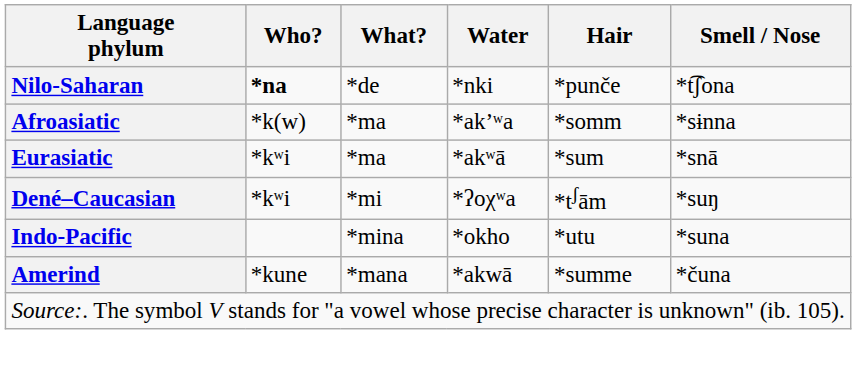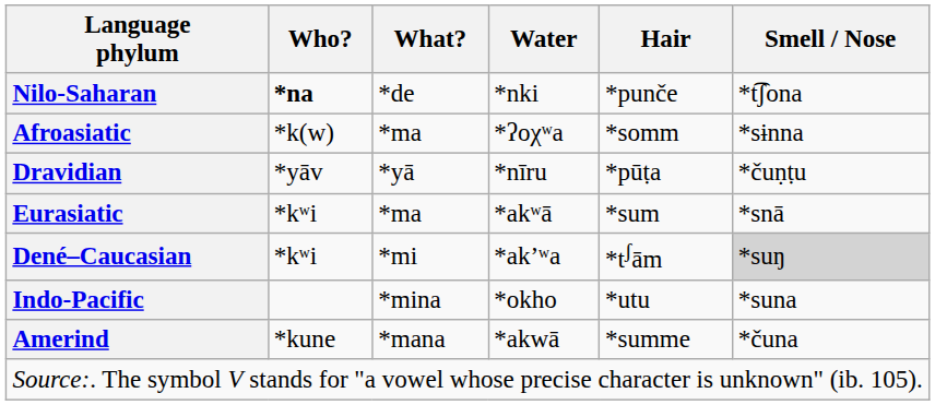 <table class="wikitable sortable" style="margin:.5em auto">
 <tr>
 <th scope="col">Language<br> phylum</th>
 <th scope="col">Who?</th>
 <th scope="col">What?</th>
 <th scope="col">Water</th>
 <th scope="col">Hair</th>
 <th scope="col">Smell / Nose</th>
 </tr>
 <tr>
 <th scope="row" style="text-align:left"><a href='#'>Nilo-Saharan</a></th>
 <td><strong>*na</strong></td>
 <td>*de</td>
 <td>*nki</td>
 <td>*punče</td>
 <td>*t͡ʃona</td>
 </tr>
 <tr>
 <th scope="row" style="text-align:left"><a href='#'>Afroasiatic</a></th>
 <td>*k(w)</td>
 <td>*ma</td>
-<td>*ak’ʷa</td>
+<td>*ʔoχʷa</td>
 <td>*somm</td>
 <td>*sɨnna</td>
+</tr>
+<tr>
+<th scope="row" style="text-align:left"><a href='#'>Dravidian</a></th>
+<td>*yāv</td>
+<td>*yā</td>
+<td>*nīru</td>
+<td>*pūṭa</td>
+<td>*čuṇṭu</td>
 </tr>
 <tr>
 <th scope="row" style="text-align:left"><a href='#'>Eurasiatic</a></th>
 <td>*kʷi</td>
 <td>*ma</td>
 <td>*akʷā</td>
 <td>*sum</td>
 <td>*snā</td>
 </tr>
 <tr>
 <th scope="row" style="text-align:left"><a href='#'>Dené–Caucasian</a></th>
 <td>*kʷi</td>
 <td>*mi</td>
-<td>*ʔoχʷa</td>
+<td>*ak’ʷa</td>
 <td>*t<sup>ʃ</sup>ām</td>
-<td>*suŋ</td>
+<td style="background: lightgrey;">*suŋ</td>
 </tr>
 <tr>
 <th scope="row" style="text-align:left"><a href='#'>Indo-Pacific</a></th>
 <td> </td>
 <td>*mina</td>
 <td>*okho</td>
 <td>*utu</td>
 <td>*suna</td>
 </tr>
 <tr>
 <th scope="row" style="text-align:left"><a href='#'>Amerind</a></th>
 <td>*kune</td>
 <td>*mana</td>
 <td>*akwā</td>
 <td>*summe</td>
 <td>*čuna</td>
 </tr>
 <tr class="sortbottom">
 <td colspan="6"><em>Source:</em>. The symbol <em>V</em> stands for "a vowel whose precise character is unknown" (ib. 105).</td>
 </tr>
 </table>
